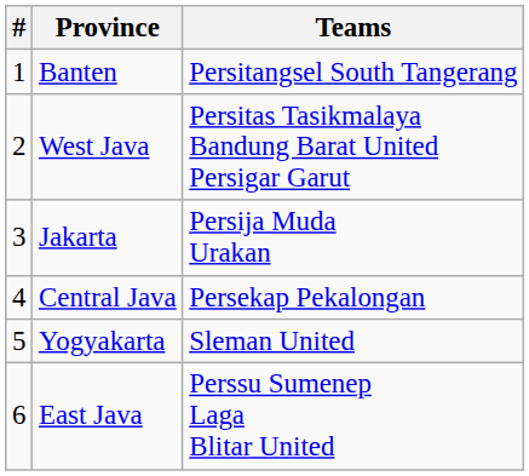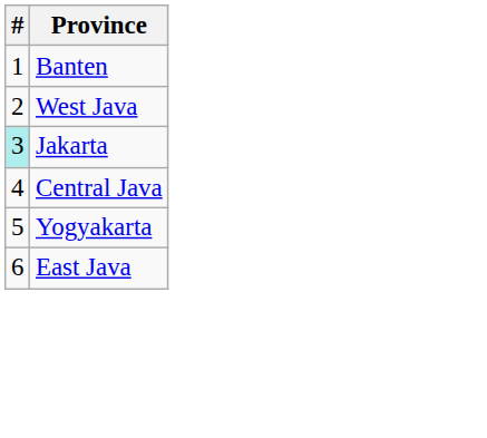 <table class="wikitable">
 <tr>
 <th>#</th>
 <th>Province</th>
-<th>Teams</th>
 </tr>
 <tr>
 <td>1</td>
 <td><a href='#'>Banten</a></td>
-<td><a href='#'>Persitangsel South Tangerang</a></td>
 </tr>
 <tr>
 <td>2</td>
 <td><a href='#'>West Java</a></td>
-<td><a href='#'>Persitas Tasikmalaya</a><br><a href='#'>Bandung Barat United</a><br><a href='#'>Persigar Garut</a></td>
 </tr>
 <tr>
-<td>3</td>
+<td style="background: paleturquoise;">3</td>
 <td><a href='#'>Jakarta</a></td>
-<td><a href='#'>Persija Muda</a><br><a href='#'>Urakan</a></td>
 </tr>
 <tr>
 <td>4</td>
 <td><a href='#'>Central Java</a></td>
-<td><a href='#'>Persekap Pekalongan</a></td>
 </tr>
 <tr>
 <td>5</td>
 <td><a href='#'>Yogyakarta</a></td>
-<td><a href='#'>Sleman United</a></td>
 </tr>
 <tr>
 <td>6</td>
 <td><a href='#'>East Java</a></td>
-<td><a href='#'>Perssu Sumenep</a><br><a href='#'>Laga</a><br><a href='#'>Blitar United</a></td>
 </tr>
 </table>
